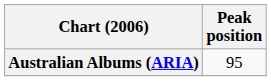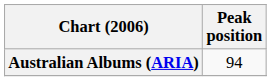 <table class="wikitable sortable plainrowheaders" style="text-align:center">
 <tr>
 <th scope="col">Chart (2006)</th>
 <th scope="col">Peak<br>position</th>
 </tr>
 <tr>
 <th scope="row">Australian Albums (<a href='#'>ARIA</a>)</th>
-<td>95</td>
+<td>94</td>
 </tr>
 <tr>
 </tr>
 <tr>
 </tr>
 <tr>
 </tr>
 <tr>
 </tr>
 <tr>
 </tr>
 <tr>
 </tr>
 <tr>
 </tr>
 <tr>
 </tr>
 <tr>
 </tr>
 <tr>
 </tr>
 </table>
